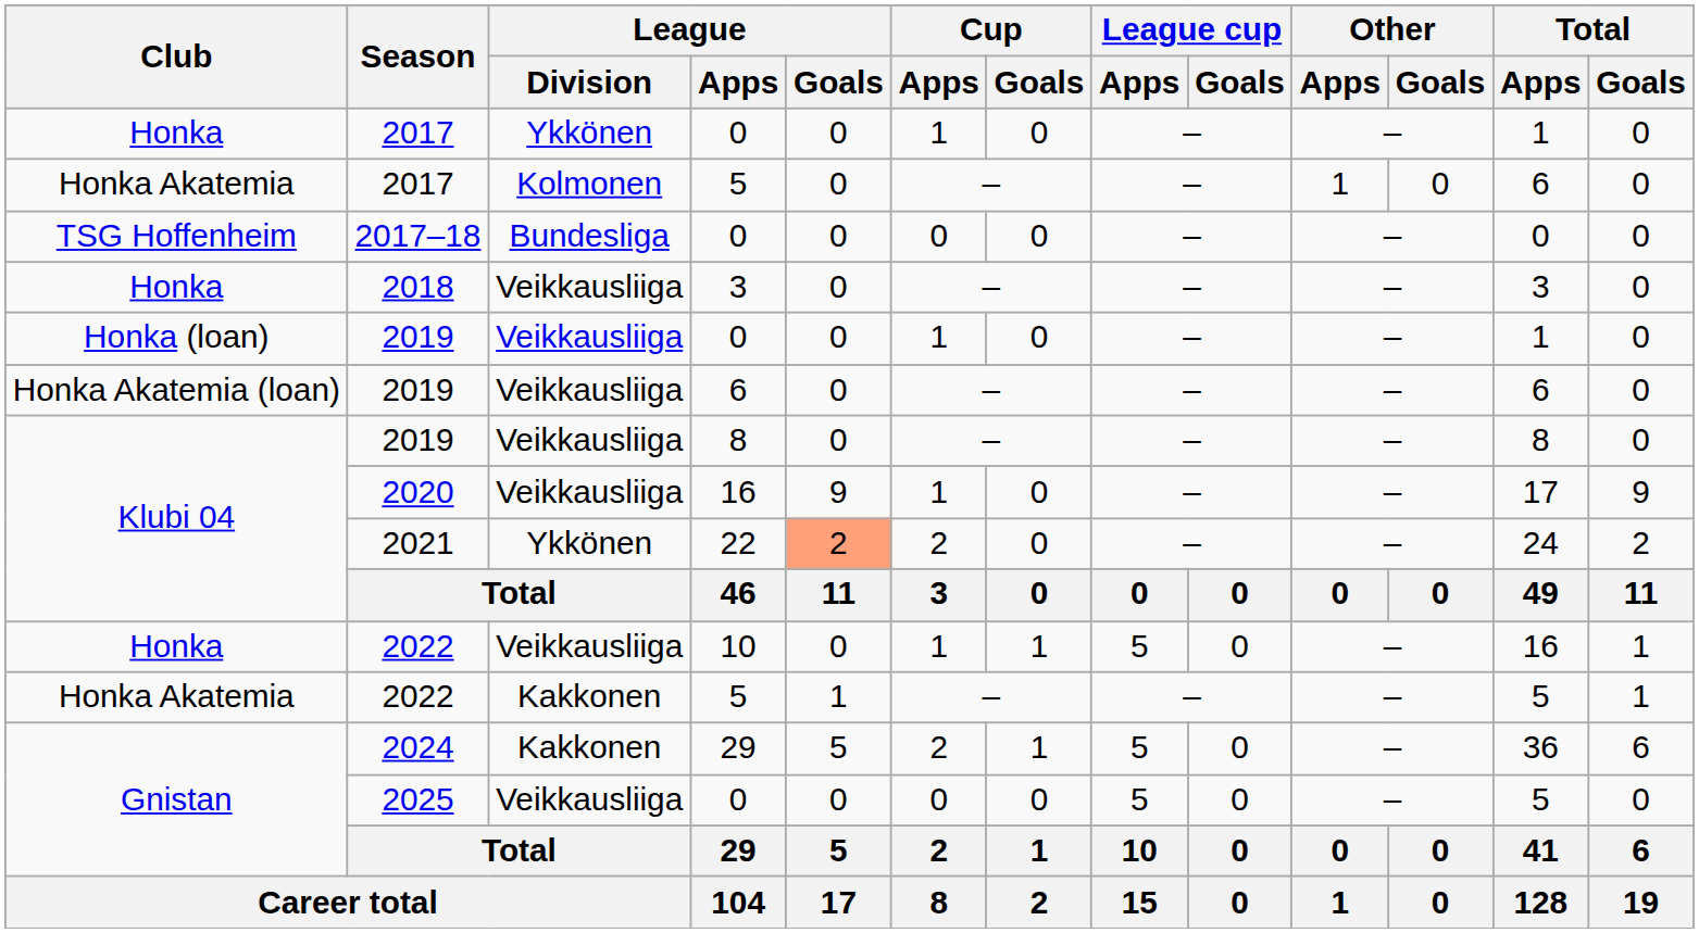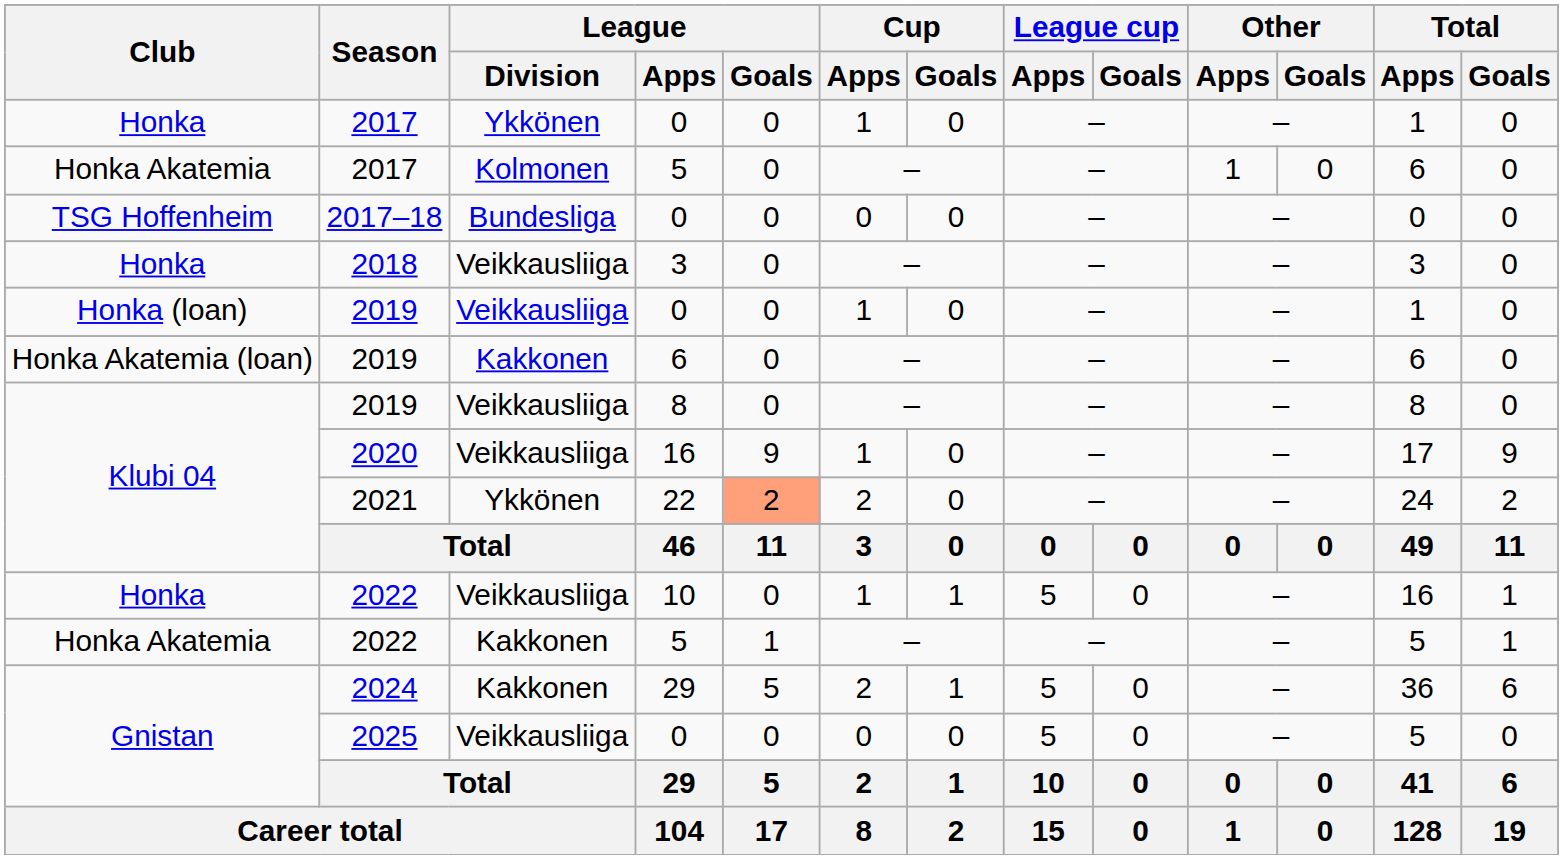 <table class="wikitable" style="text-align:center">
 <tr>
 <th rowspan="2">Club</th>
 <th rowspan="2">Season</th>
 <th colspan="3">League</th>
 <th colspan="2">Cup</th>
 <th colspan="2"><a href='#'>League cup</a></th>
 <th colspan="2">Other</th>
 <th colspan="2">Total</th>
 </tr>
 <tr>
 <th>Division</th>
 <th>Apps</th>
 <th>Goals</th>
 <th>Apps</th>
 <th>Goals</th>
 <th>Apps</th>
 <th>Goals</th>
 <th>Apps</th>
 <th>Goals</th>
 <th>Apps</th>
 <th>Goals</th>
 </tr>
 <tr>
 <td><a href='#'>Honka</a></td>
 <td><a href='#'>2017</a></td>
 <td><a href='#'>Ykkönen</a></td>
 <td>0</td>
 <td>0</td>
 <td>1</td>
 <td>0</td>
 <td colspan=2>–</td>
 <td colspan=2>–</td>
 <td>1</td>
 <td>0</td>
 </tr>
 <tr>
 <td>Honka Akatemia</td>
 <td>2017</td>
 <td><a href='#'>Kolmonen</a></td>
 <td>5</td>
 <td>0</td>
 <td colspan=2>–</td>
 <td colspan=2>–</td>
 <td>1</td>
 <td>0</td>
 <td>6</td>
 <td>0</td>
 </tr>
 <tr>
 <td><a href='#'>TSG Hoffenheim</a></td>
 <td><a href='#'>2017–18</a></td>
 <td><a href='#'>Bundesliga</a></td>
 <td>0</td>
 <td>0</td>
 <td>0</td>
 <td>0</td>
 <td colspan=2>–</td>
 <td colspan=2>–</td>
 <td>0</td>
 <td>0</td>
 </tr>
 <tr>
 <td><a href='#'>Honka</a></td>
 <td><a href='#'>2018</a></td>
 <td>Veikkausliiga</td>
 <td>3</td>
 <td>0</td>
 <td colspan=2>–</td>
 <td colspan=2>–</td>
 <td colspan=2>–</td>
 <td>3</td>
 <td>0</td>
 </tr>
 <tr>
 <td><a href='#'>Honka</a> (loan)</td>
 <td><a href='#'>2019</a></td>
 <td><a href='#'>Veikkausliiga</a></td>
 <td>0</td>
 <td>0</td>
 <td>1</td>
 <td>0</td>
 <td colspan=2>–</td>
 <td colspan=2>–</td>
 <td>1</td>
 <td>0</td>
 </tr>
 <tr>
 <td>Honka Akatemia (loan)</td>
 <td>2019</td>
-<td>Veikkausliiga</td>
+<td><a href='#'>Kakkonen</a></td>
 <td>6</td>
 <td>0</td>
 <td colspan=2>–</td>
 <td colspan=2>–</td>
 <td colspan=2>–</td>
 <td>6</td>
 <td>0</td>
 </tr>
 <tr>
 <td rowspan=4><a href='#'>Klubi 04</a></td>
 <td>2019</td>
 <td>Veikkausliiga</td>
 <td>8</td>
 <td>0</td>
 <td colspan=2>–</td>
 <td colspan=2>–</td>
 <td colspan=2>–</td>
 <td>8</td>
 <td>0</td>
 </tr>
 <tr>
 <td><a href='#'>2020</a></td>
 <td>Veikkausliiga</td>
 <td>16</td>
 <td>9</td>
 <td>1</td>
 <td>0</td>
 <td colspan=2>–</td>
 <td colspan=2>–</td>
 <td>17</td>
 <td>9</td>
 </tr>
 <tr>
 <td>2021</td>
 <td>Ykkönen</td>
 <td>22</td>
 <td style="background: lightsalmon;">2</td>
 <td>2</td>
 <td>0</td>
 <td colspan=2>–</td>
 <td colspan=2>–</td>
 <td>24</td>
 <td>2</td>
 </tr>
 <tr>
 <th colspan=2>Total</th>
 <th>46</th>
 <th>11</th>
 <th>3</th>
 <th>0</th>
 <th>0</th>
 <th>0</th>
 <th>0</th>
 <th>0</th>
 <th>49</th>
 <th>11</th>
 </tr>
 <tr>
 <td><a href='#'>Honka</a></td>
 <td><a href='#'>2022</a></td>
 <td>Veikkausliiga</td>
 <td>10</td>
 <td>0</td>
 <td>1</td>
 <td>1</td>
 <td>5</td>
 <td>0</td>
 <td colspan=2>–</td>
 <td>16</td>
 <td>1</td>
 </tr>
 <tr>
 <td>Honka Akatemia</td>
 <td>2022</td>
 <td>Kakkonen</td>
 <td>5</td>
 <td>1</td>
 <td colspan=2>–</td>
 <td colspan=2>–</td>
 <td colspan=2>–</td>
 <td>5</td>
 <td>1</td>
 </tr>
 <tr>
 <td rowspan=3><a href='#'>Gnistan</a></td>
 <td><a href='#'>2024</a></td>
 <td>Kakkonen</td>
 <td>29</td>
 <td>5</td>
 <td>2</td>
 <td>1</td>
 <td>5</td>
 <td>0</td>
 <td colspan=2>–</td>
 <td>36</td>
 <td>6</td>
 </tr>
 <tr>
 <td><a href='#'>2025</a></td>
 <td>Veikkausliiga</td>
 <td>0</td>
 <td>0</td>
 <td>0</td>
 <td>0</td>
 <td>5</td>
 <td>0</td>
 <td colspan=2>–</td>
 <td>5</td>
 <td>0</td>
 </tr>
 <tr>
 <th colspan=2>Total</th>
 <th>29</th>
 <th>5</th>
 <th>2</th>
 <th>1</th>
 <th>10</th>
 <th>0</th>
 <th>0</th>
 <th>0</th>
 <th>41</th>
 <th>6</th>
 </tr>
 <tr>
 <th colspan="3">Career total</th>
 <th>104</th>
 <th>17</th>
 <th>8</th>
 <th>2</th>
 <th>15</th>
 <th>0</th>
 <th>1</th>
 <th>0</th>
 <th>128</th>
 <th>19</th>
 </tr>
 </table>
